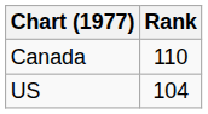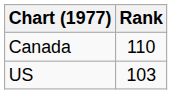 <table class="wikitable sortable">
 <tr>
 <th align="left">Chart (1977)</th>
 <th style="text-align:center;">Rank</th>
 </tr>
 <tr>
 <td>Canada</td>
 <td style="text-align:center;">110</td>
 </tr>
 <tr>
 <td>US</td>
-<td style="text-align:center;">104</td>
+<td style="text-align:center;">103</td>
 </tr>
 </table>
